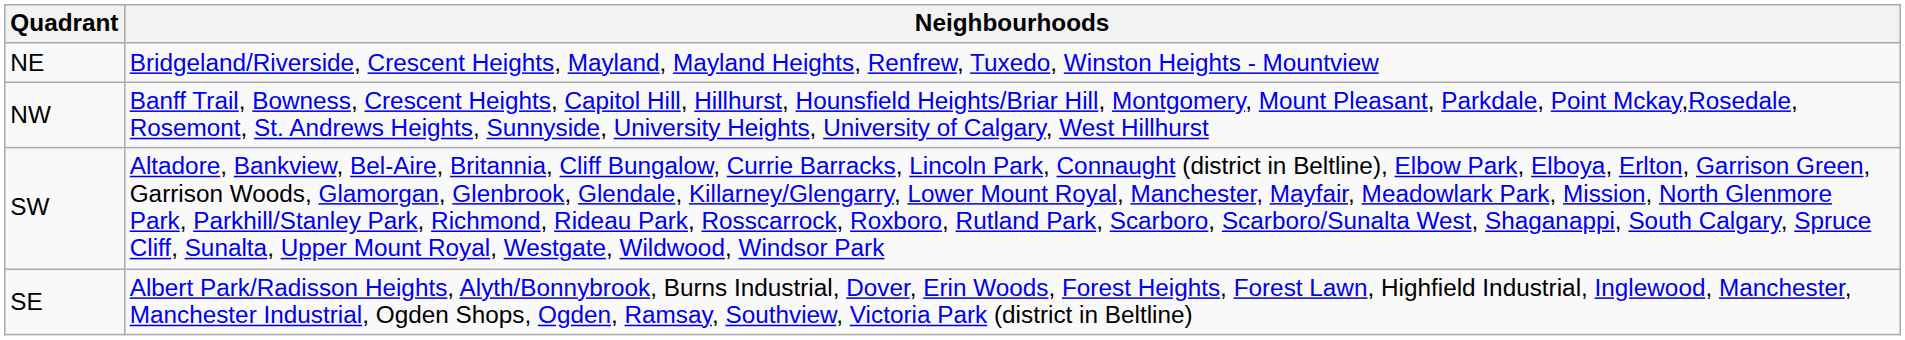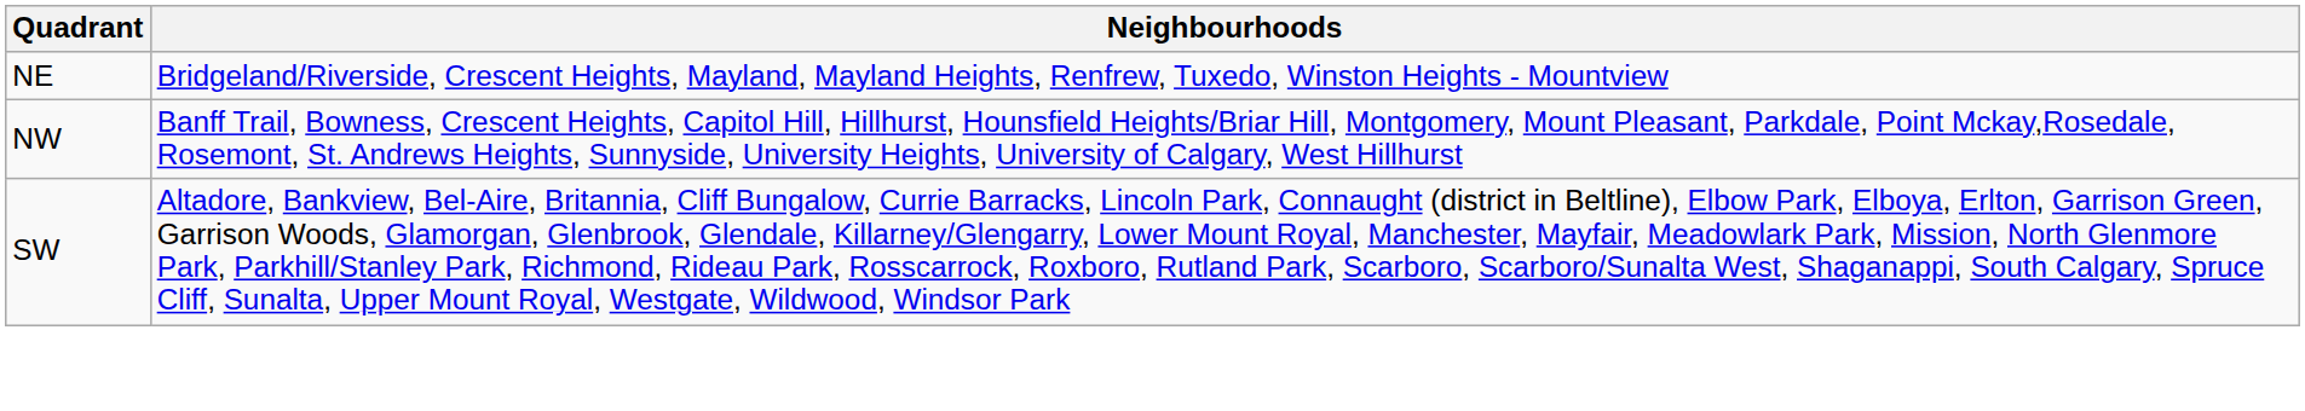 <table class="wikitable">
 <tr>
 <th>Quadrant</th>
 <th>Neighbourhoods</th>
 </tr>
 <tr>
 <td>NE</td>
 <td><a href='#'>Bridgeland/Riverside</a>, <a href='#'>Crescent Heights</a>, <a href='#'>Mayland</a>, <a href='#'>Mayland Heights</a>, <a href='#'>Renfrew</a>, <a href='#'>Tuxedo</a>, <a href='#'>Winston Heights - Mountview</a></td>
 </tr>
 <tr>
 <td>NW</td>
 <td><a href='#'>Banff Trail</a>, <a href='#'>Bowness</a>, <a href='#'>Crescent Heights</a>, <a href='#'>Capitol Hill</a>, <a href='#'>Hillhurst</a>, <a href='#'>Hounsfield Heights/Briar Hill</a>, <a href='#'>Montgomery</a>, <a href='#'>Mount Pleasant</a>, <a href='#'>Parkdale</a>, <a href='#'>Point Mckay</a>,<a href='#'>Rosedale</a>, <a href='#'>Rosemont</a>, <a href='#'>St. Andrews Heights</a>, <a href='#'>Sunnyside</a>, <a href='#'>University Heights</a>, <a href='#'>University of Calgary</a>, <a href='#'>West Hillhurst</a></td>
 </tr>
 <tr>
 <td>SW</td>
 <td><a href='#'>Altadore</a>, <a href='#'>Bankview</a>, <a href='#'>Bel-Aire</a>, <a href='#'>Britannia</a>, <a href='#'>Cliff Bungalow</a>, <a href='#'>Currie Barracks</a>, <a href='#'>Lincoln Park</a>, <a href='#'>Connaught</a> (district in Beltline), <a href='#'>Elbow Park</a>, <a href='#'>Elboya</a>, <a href='#'>Erlton</a>, <a href='#'>Garrison Green</a>, Garrison Woods, <a href='#'>Glamorgan</a>, <a href='#'>Glenbrook</a>, <a href='#'>Glendale</a>, <a href='#'>Killarney/Glengarry</a>, <a href='#'>Lower Mount Royal</a>, <a href='#'>Manchester</a>, <a href='#'>Mayfair</a>, <a href='#'>Meadowlark Park</a>, <a href='#'>Mission</a>, <a href='#'>North Glenmore Park</a>, <a href='#'>Parkhill/Stanley Park</a>, <a href='#'>Richmond</a>, <a href='#'>Rideau Park</a>, <a href='#'>Rosscarrock</a>, <a href='#'>Roxboro</a>, <a href='#'>Rutland Park</a>, <a href='#'>Scarboro</a>, <a href='#'>Scarboro/Sunalta West</a>, <a href='#'>Shaganappi</a>, <a href='#'>South Calgary</a>, <a href='#'>Spruce Cliff</a>, <a href='#'>Sunalta</a>, <a href='#'>Upper Mount Royal</a>, <a href='#'>Westgate</a>, <a href='#'>Wildwood</a>, <a href='#'>Windsor Park</a></td>
 </tr>
-<tr>
-<td>SE</td>
-<td><a href='#'>Albert Park/Radisson Heights</a>, <a href='#'>Alyth/Bonnybrook</a>, Burns Industrial, <a href='#'>Dover</a>, <a href='#'>Erin Woods</a>, <a href='#'>Forest Heights</a>, <a href='#'>Forest Lawn</a>, Highfield Industrial, <a href='#'>Inglewood</a>, <a href='#'>Manchester</a>, <a href='#'>Manchester Industrial</a>, Ogden Shops, <a href='#'>Ogden</a>, <a href='#'>Ramsay</a>, <a href='#'>Southview</a>, <a href='#'>Victoria Park</a> (district in Beltline)</td>
-</tr>
 </table>
